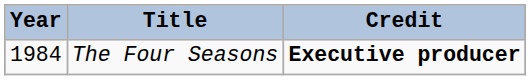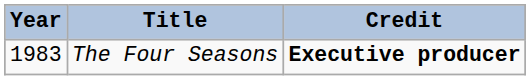 <table class="wikitable" style="font-size:95%;">
 <tr>
 <th style="background:#B0C4DE;">Year</th>
 <th style="background:#B0C4DE;">Title</th>
 <th style="background:#B0C4DE;">Credit</th>
 </tr>
 <tr>
-<td>1984</td>
+<td>1983</td>
 <td><em>The Four Seasons</em></td>
 <td><strong>Executive producer</strong></td>
 </tr>
 </table>
